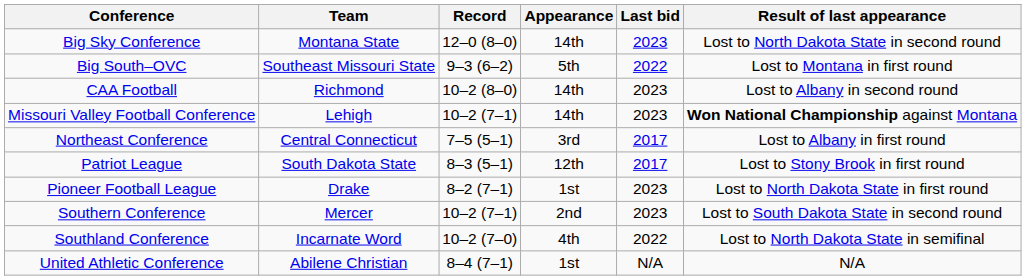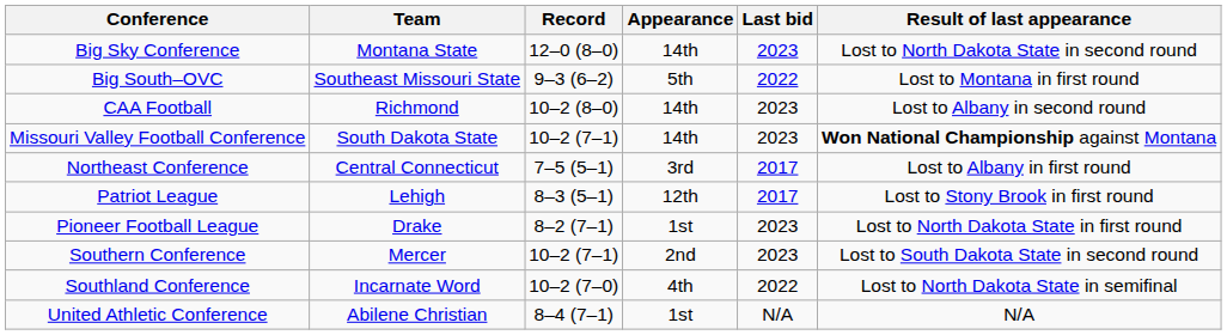 <table class="wikitable" style="text-align: center;">
 <tr>
 <th>Conference</th>
 <th>Team</th>
 <th>Record</th>
 <th data-sort-type="number">Appearance</th>
 <th>Last bid</th>
 <th>Result of last appearance</th>
 </tr>
 <tr>
 <td><a href='#'>Big Sky Conference</a></td>
 <td><a href='#'>Montana State</a></td>
 <td>12–0 (8–0)</td>
 <td>14th</td>
 <td><a href='#'>2023</a></td>
 <td>Lost to <a href='#'>North Dakota State</a> in second round</td>
 </tr>
 <tr>
 <td><a href='#'>Big South–OVC</a></td>
 <td><a href='#'>Southeast Missouri State</a></td>
 <td>9–3 (6–2)</td>
 <td>5th</td>
 <td><a href='#'>2022</a></td>
 <td>Lost to <a href='#'>Montana</a> in first round</td>
 </tr>
 <tr>
 <td><a href='#'>CAA Football</a></td>
 <td><a href='#'>Richmond</a></td>
 <td>10–2 (8–0)</td>
 <td>14th</td>
 <td>2023</td>
 <td>Lost to <a href='#'>Albany</a> in second round</td>
 </tr>
 <tr>
 <td><a href='#'>Missouri Valley Football Conference</a></td>
-<td><a href='#'>Lehigh</a></td>
+<td><a href='#'>South Dakota State</a></td>
 <td>10–2 (7–1)</td>
 <td>14th</td>
 <td>2023</td>
 <td><strong>Won National Championship</strong>  against <a href='#'>Montana</a></td>
 </tr>
 <tr>
 <td><a href='#'>Northeast Conference</a></td>
 <td><a href='#'>Central Connecticut</a></td>
 <td>7–5 (5–1)</td>
 <td>3rd</td>
 <td><a href='#'>2017</a></td>
 <td>Lost to <a href='#'>Albany</a> in first round</td>
 </tr>
 <tr>
 <td><a href='#'>Patriot League</a></td>
-<td><a href='#'>South Dakota State</a></td>
+<td><a href='#'>Lehigh</a></td>
 <td>8–3 (5–1)</td>
 <td>12th</td>
 <td><a href='#'>2017</a></td>
 <td>Lost to <a href='#'>Stony Brook</a> in first round</td>
 </tr>
 <tr>
 <td><a href='#'>Pioneer Football League</a></td>
 <td><a href='#'>Drake</a></td>
 <td>8–2 (7–1)</td>
 <td>1st</td>
 <td>2023</td>
 <td>Lost to <a href='#'>North Dakota State</a> in first round</td>
 </tr>
 <tr>
 <td><a href='#'>Southern Conference</a></td>
 <td><a href='#'>Mercer</a></td>
 <td>10–2 (7–1)</td>
 <td>2nd</td>
 <td>2023</td>
 <td>Lost to <a href='#'>South Dakota State</a> in second round</td>
 </tr>
 <tr>
 <td><a href='#'>Southland Conference</a></td>
 <td><a href='#'>Incarnate Word</a></td>
 <td>10–2 (7–0)</td>
 <td>4th</td>
 <td>2022</td>
 <td>Lost to <a href='#'>North Dakota State</a> in semifinal</td>
 </tr>
 <tr>
 <td><a href='#'>United Athletic Conference</a></td>
 <td><a href='#'>Abilene Christian</a></td>
 <td>8–4 (7–1)</td>
 <td>1st</td>
 <td>N/A</td>
 <td>N/A</td>
 </tr>
 </table>
